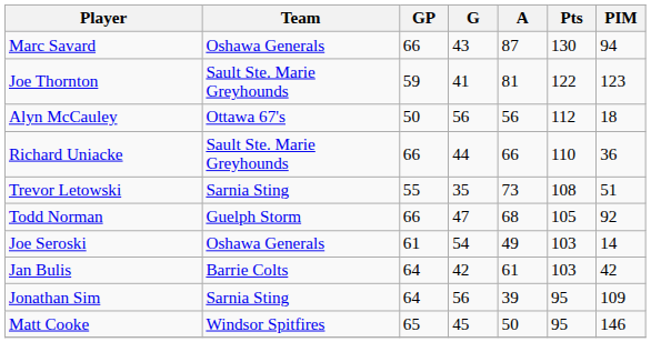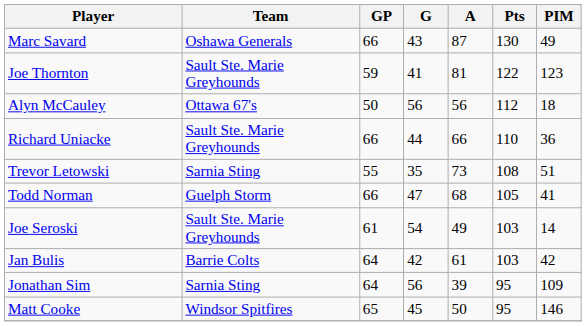 <table class="wikitable">
 <tr>
 <th bgcolor="#DDDDFF" width="30%">Player</th>
 <th bgcolor="#DDDDFF" width="30%">Team</th>
 <th bgcolor="#DDDDFF" width="7.5%">GP</th>
 <th bgcolor="#DDDDFF" width="7.5%">G</th>
 <th bgcolor="#DDDDFF" width="7.5%">A</th>
 <th bgcolor="#DDDDFF" width="7.5%">Pts</th>
 <th bgcolor="#DDDDFF" width="7.5%">PIM</th>
 </tr>
 <tr>
 <td><a href='#'>Marc Savard</a></td>
 <td><a href='#'>Oshawa Generals</a></td>
 <td>66</td>
 <td>43</td>
 <td>87</td>
 <td>130</td>
-<td>94</td>
+<td>49</td>
 </tr>
 <tr>
 <td><a href='#'>Joe Thornton</a></td>
 <td><a href='#'>Sault Ste. Marie Greyhounds</a></td>
 <td>59</td>
 <td>41</td>
 <td>81</td>
 <td>122</td>
 <td>123</td>
 </tr>
 <tr>
 <td><a href='#'>Alyn McCauley</a></td>
 <td><a href='#'>Ottawa 67's</a></td>
 <td>50</td>
 <td>56</td>
 <td>56</td>
 <td>112</td>
 <td>18</td>
 </tr>
 <tr>
 <td><a href='#'>Richard Uniacke</a></td>
 <td><a href='#'>Sault Ste. Marie Greyhounds</a></td>
 <td>66</td>
 <td>44</td>
 <td>66</td>
 <td>110</td>
 <td>36</td>
 </tr>
 <tr>
 <td><a href='#'>Trevor Letowski</a></td>
 <td><a href='#'>Sarnia Sting</a></td>
 <td>55</td>
 <td>35</td>
 <td>73</td>
 <td>108</td>
 <td>51</td>
 </tr>
 <tr>
 <td><a href='#'>Todd Norman</a></td>
 <td><a href='#'>Guelph Storm</a></td>
 <td>66</td>
 <td>47</td>
 <td>68</td>
 <td>105</td>
-<td>92</td>
+<td>41</td>
 </tr>
 <tr>
 <td><a href='#'>Joe Seroski</a></td>
-<td><a href='#'>Oshawa Generals</a></td>
+<td><a href='#'>Sault Ste. Marie Greyhounds</a></td>
 <td>61</td>
 <td>54</td>
 <td>49</td>
 <td>103</td>
 <td>14</td>
 </tr>
 <tr>
 <td><a href='#'>Jan Bulis</a></td>
 <td><a href='#'>Barrie Colts</a></td>
 <td>64</td>
 <td>42</td>
 <td>61</td>
 <td>103</td>
 <td>42</td>
 </tr>
 <tr>
 <td><a href='#'>Jonathan Sim</a></td>
 <td><a href='#'>Sarnia Sting</a></td>
 <td>64</td>
 <td>56</td>
 <td>39</td>
 <td>95</td>
 <td>109</td>
 </tr>
 <tr>
 <td><a href='#'>Matt Cooke</a></td>
 <td><a href='#'>Windsor Spitfires</a></td>
 <td>65</td>
 <td>45</td>
 <td>50</td>
 <td>95</td>
 <td>146</td>
 </tr>
 <tr>
 </tr>
 </table>
